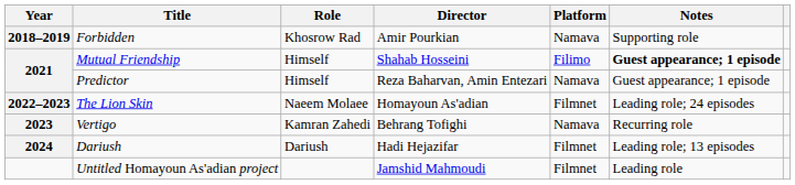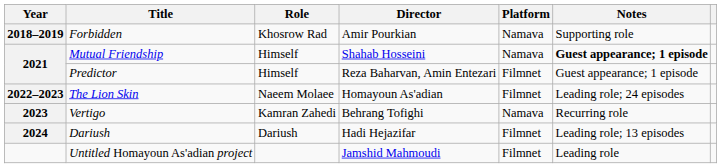 <table class="wikitable plainrowheaders sortable"  style=font-size:100%>
 <tr>
 <th scope="col">Year</th>
 <th scope="col">Title</th>
 <th scope="col">Role</th>
 <th scope="col">Director</th>
 <th scope="col" class="unsortable">Platform</th>
 <th>Notes</th>
 <th></th>
 </tr>
 <tr>
 <th scope=row>2018–2019</th>
 <td><em>Forbidden</em></td>
 <td>Khosrow Rad</td>
 <td>Amir Pourkian</td>
 <td>Namava</td>
 <td>Supporting role</td>
 <td></td>
 </tr>
 <tr>
 <th scope=row rowspan="2">2021</th>
 <td><em><a href='#'>Mutual Friendship</a></em></td>
 <td>Himself</td>
 <td><a href='#'>Shahab Hosseini</a></td>
-<td><a href='#'>Filimo</a></td>
+<td>Namava</td>
 <td><strong>Guest appearance; 1 episode</strong></td>
 <td></td>
 </tr>
 <tr>
 <td><em>Predictor</em></td>
 <td>Himself</td>
 <td>Reza Baharvan, Amin Entezari</td>
-<td>Namava</td>
+<td>Filmnet</td>
 <td>Guest appearance; 1 episode</td>
 <td></td>
 </tr>
 <tr>
 <th scope=row>2022–2023</th>
 <td><em><a href='#'>The Lion Skin</a></em></td>
 <td>Naeem Molaee</td>
 <td>Homayoun As'adian</td>
 <td>Filmnet</td>
 <td>Leading role; 24 episodes</td>
 <td></td>
 </tr>
 <tr>
 <th scope=row>2023</th>
 <td><em>Vertigo</em></td>
 <td>Kamran Zahedi</td>
 <td>Behrang Tofighi</td>
 <td>Namava</td>
 <td>Recurring role</td>
 <td></td>
 </tr>
 <tr>
 <th scope=row>2024</th>
 <td><em>Dariush</em></td>
 <td>Dariush</td>
 <td>Hadi Hejazifar</td>
 <td>Filmnet</td>
 <td>Leading role; 13 episodes</td>
 <td></td>
 </tr>
 <tr>
 <td></td>
 <td><em>Untitled</em> Homayoun As'adian <em>project</em></td>
 <td></td>
 <td><a href='#'>Jamshid Mahmoudi</a></td>
 <td>Filmnet</td>
 <td>Leading role</td>
 <td></td>
 </tr>
 </table>
